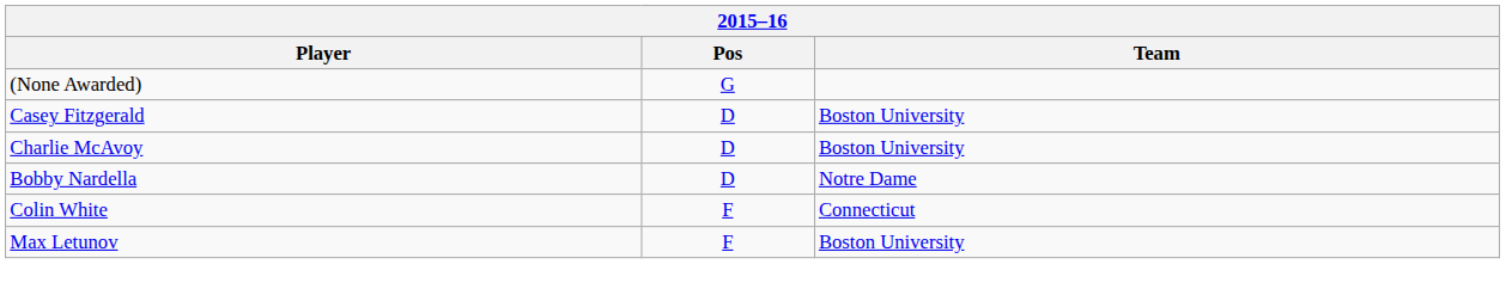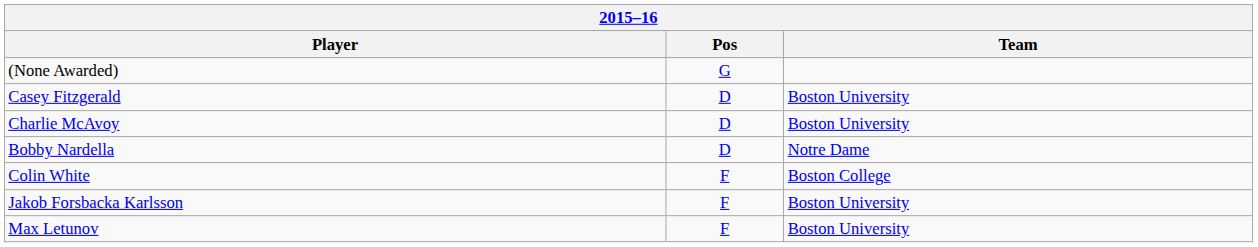 <table class="wikitable" width=95%>
 <tr>
 <th colspan=3><a href='#'>2015–16</a></th>
 </tr>
 <tr>
 <th>Player</th>
 <th>Pos</th>
 <th>Team</th>
 </tr>
 <tr>
 <td>(None Awarded)</td>
 <td align=center><a href='#'>G</a></td>
 <td></td>
 </tr>
 <tr>
 <td><a href='#'>Casey Fitzgerald</a></td>
 <td align=center><a href='#'>D</a></td>
 <td><a href='#'>Boston University</a></td>
 </tr>
 <tr>
 <td><a href='#'>Charlie McAvoy</a></td>
 <td align=center><a href='#'>D</a></td>
 <td><a href='#'>Boston University</a></td>
 </tr>
 <tr>
 <td><a href='#'>Bobby Nardella</a></td>
 <td align=center><a href='#'>D</a></td>
 <td><a href='#'>Notre Dame</a></td>
 </tr>
 <tr>
 <td><a href='#'>Colin White</a></td>
 <td align=center><a href='#'>F</a></td>
-<td><a href='#'>Connecticut</a></td>
+<td><a href='#'>Boston College</a></td>
+</tr>
+<tr>
+<td><a href='#'>Jakob Forsbacka Karlsson</a></td>
+<td align=center><a href='#'>F</a></td>
+<td><a href='#'>Boston University</a></td>
 </tr>
 <tr>
 <td><a href='#'>Max Letunov</a></td>
 <td align=center><a href='#'>F</a></td>
 <td><a href='#'>Boston University</a></td>
 </tr>
 </table>
